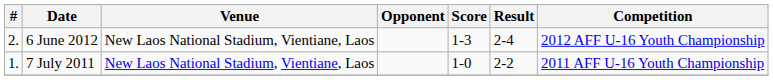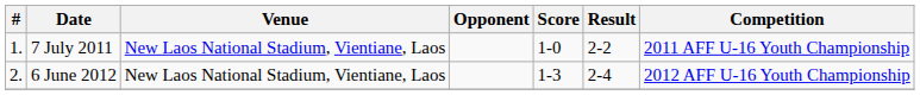 <table class="wikitable collapsible collapsed">
 <tr>
 <th>#</th>
 <th>Date</th>
 <th>Venue</th>
 <th>Opponent</th>
 <th>Score</th>
 <th>Result</th>
 <th>Competition</th>
 </tr>
 <tr>
+<td>1.</td>
+<td>7 July 2011</td>
+<td><a href='#'>New Laos National Stadium</a>, <a href='#'>Vientiane</a>, Laos</td>
+<td></td>
+<td>1-0</td>
+<td>2-2</td>
+<td><a href='#'>2011 AFF U-16 Youth Championship</a></td>
+</tr>
+<tr>
 <td>2.</td>
 <td>6 June 2012</td>
 <td>New Laos National Stadium, Vientiane, Laos</td>
 <td></td>
 <td>1-3</td>
 <td>2-4</td>
 <td><a href='#'>2012 AFF U-16 Youth Championship</a></td>
 </tr>
 <tr>
-<td>1.</td>
-<td>7 July 2011</td>
-<td><a href='#'>New Laos National Stadium</a>, <a href='#'>Vientiane</a>, Laos</td>
-<td></td>
-<td>1-0</td>
-<td>2-2</td>
-<td><a href='#'>2011 AFF U-16 Youth Championship</a></td>
-</tr>
-<tr>
 </tr>
 </table>
